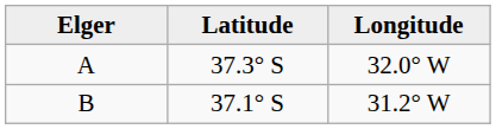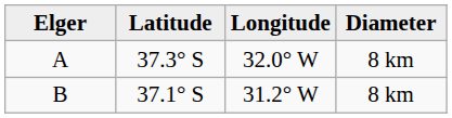 <table class="wikitable">
 <tr>
 <th width="25%" style="background:#eeeeee;">Elger</th>
 <th width="25%" style="background:#eeeeee;">Latitude</th>
 <th width="25%" style="background:#eeeeee;">Longitude</th>
+<th width="25%" style="background:#eeeeee;">Diameter</th>
 </tr>
 <tr>
 <td align="center">A</td>
 <td align="center">37.3° S</td>
 <td align="center">32.0° W</td>
+<td align="center">8 km</td>
 </tr>
 <tr>
 <td align="center">B</td>
 <td align="center">37.1° S</td>
 <td align="center">31.2° W</td>
+<td align="center">8 km</td>
 </tr>
 </table>
